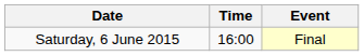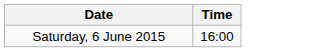 <table class = "wikitable" style="text-align:center;">
 <tr>
 <th width=220>Date</th>
 <th width=50>Time</th>
-<th width=100>Event</th>
 </tr>
 <tr>
 <td>Saturday, 6 June 2015</td>
 <td>16:00</td>
-<td bgcolor=ffffcc>Final</td>
 </tr>
 </table>
